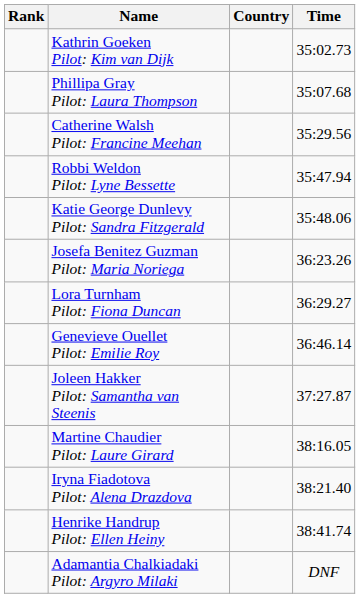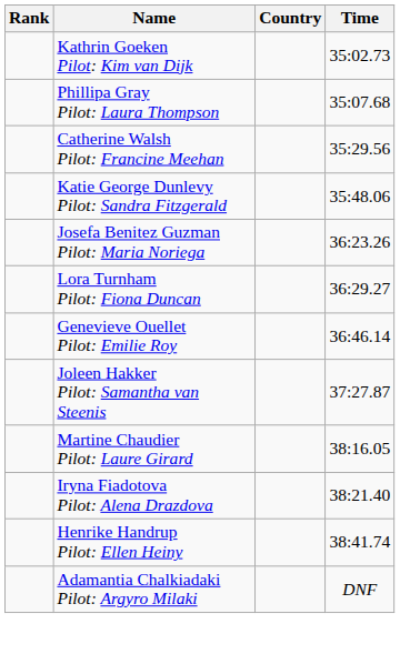 <table class="wikitable sortable">
 <tr>
 <th width=20>Rank</th>
 <th width=180>Name</th>
 <th>Country</th>
 <th>Time</th>
 </tr>
 <tr>
 <td align="center"></td>
 <td><a href='#'>Kathrin Goeken</a><br><em><a href='#'>Pilot</a>: <a href='#'>Kim van Dijk</a></em></td>
 <td></td>
 <td align="center">35:02.73</td>
 </tr>
 <tr>
 <td align="center"></td>
 <td><a href='#'>Phillipa Gray</a><br><em>Pilot: <a href='#'>Laura Thompson</a></em></td>
 <td></td>
 <td align="center">35:07.68</td>
 </tr>
 <tr>
 <td align="center"></td>
 <td><a href='#'>Catherine Walsh</a><br><em>Pilot: <a href='#'>Francine Meehan</a></em></td>
 <td></td>
 <td align="center">35:29.56</td>
-</tr>
-<tr>
-<td align="center"></td>
-<td><a href='#'>Robbi Weldon</a><br><em>Pilot: <a href='#'>Lyne Bessette</a></em></td>
-<td></td>
-<td align="center">35:47.94</td>
 </tr>
 <tr>
 <td align="center"></td>
 <td><a href='#'>Katie George Dunlevy</a><br><em>Pilot: <a href='#'>Sandra Fitzgerald</a></em></td>
 <td></td>
 <td align="center">35:48.06</td>
 </tr>
 <tr>
 <td align="center"></td>
 <td><a href='#'>Josefa Benitez Guzman</a><br><em>Pilot: <a href='#'>Maria Noriega</a></em></td>
 <td></td>
 <td align="center">36:23.26</td>
 </tr>
 <tr>
 <td align="center"></td>
 <td><a href='#'>Lora Turnham</a><br><em>Pilot: <a href='#'>Fiona Duncan</a></em></td>
 <td></td>
 <td align="center">36:29.27</td>
 </tr>
 <tr>
 <td align="center"></td>
 <td><a href='#'>Genevieve Ouellet</a><br><em>Pilot: <a href='#'>Emilie Roy</a></em></td>
 <td></td>
 <td align="center">36:46.14</td>
 </tr>
 <tr>
 <td align="center"></td>
 <td><a href='#'>Joleen Hakker</a><br><em>Pilot: <a href='#'>Samantha van Steenis</a></em></td>
 <td></td>
 <td align="center">37:27.87</td>
 </tr>
 <tr>
 <td align="center"></td>
 <td><a href='#'>Martine Chaudier</a><br><em>Pilot: <a href='#'>Laure Girard</a></em></td>
 <td></td>
 <td align="center">38:16.05</td>
 </tr>
 <tr>
 <td align="center"></td>
 <td><a href='#'>Iryna Fiadotova</a><br><em>Pilot: <a href='#'>Alena Drazdova</a></em></td>
 <td></td>
 <td align="center">38:21.40</td>
 </tr>
 <tr>
 <td align="center"></td>
 <td><a href='#'>Henrike Handrup</a><br><em>Pilot: <a href='#'>Ellen Heiny</a></em></td>
 <td></td>
 <td align="center">38:41.74</td>
 </tr>
 <tr>
 <td align="center"></td>
 <td><a href='#'>Adamantia Chalkiadaki</a><br><em>Pilot: <a href='#'>Argyro Milaki</a></em></td>
 <td></td>
 <td align="center"><em>DNF </em></td>
 </tr>
 </table>
